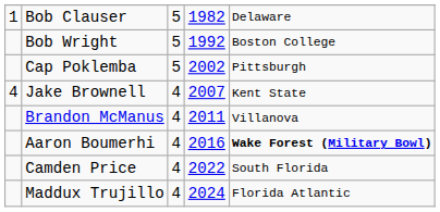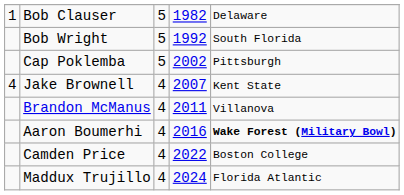 <table class="wikitable">
 <tr>
 </tr>
 <tr>
 <td>1</td>
 <td>Bob Clauser</td>
 <td>5</td>
 <td><a href='#'>1982</a></td>
 <td style="font-size:80%;">Delaware</td>
 </tr>
 <tr>
 <td></td>
 <td>Bob Wright</td>
 <td>5</td>
 <td><a href='#'>1992</a></td>
-<td style="font-size:80%;">Boston College</td>
+<td style="font-size:80%;">South Florida</td>
 </tr>
 <tr>
 <td></td>
 <td>Cap Poklemba</td>
 <td>5</td>
 <td><a href='#'>2002</a></td>
 <td style="font-size:80%;">Pittsburgh</td>
 </tr>
 <tr>
 <td>4</td>
 <td>Jake Brownell</td>
 <td>4</td>
 <td><a href='#'>2007</a></td>
 <td style="font-size:80%;">Kent State</td>
 </tr>
 <tr>
 <td></td>
 <td><a href='#'>Brandon McManus</a></td>
 <td>4</td>
 <td><a href='#'>2011</a></td>
 <td style="font-size:80%;">Villanova</td>
 </tr>
 <tr>
 <td></td>
 <td>Aaron Boumerhi</td>
 <td>4</td>
 <td><a href='#'>2016</a></td>
 <td style="font-size:80%;"><strong>Wake Forest (<a href='#'>Military Bowl</a>)</strong></td>
 </tr>
 <tr>
 <td></td>
 <td>Camden Price</td>
 <td>4</td>
 <td><a href='#'>2022</a></td>
-<td style="font-size:80%;">South Florida</td>
+<td style="font-size:80%;">Boston College</td>
 </tr>
 <tr>
 <td></td>
 <td>Maddux Trujillo</td>
 <td>4</td>
 <td><a href='#'>2024</a></td>
 <td style="font-size:80%;">Florida Atlantic</td>
 </tr>
 </table>
